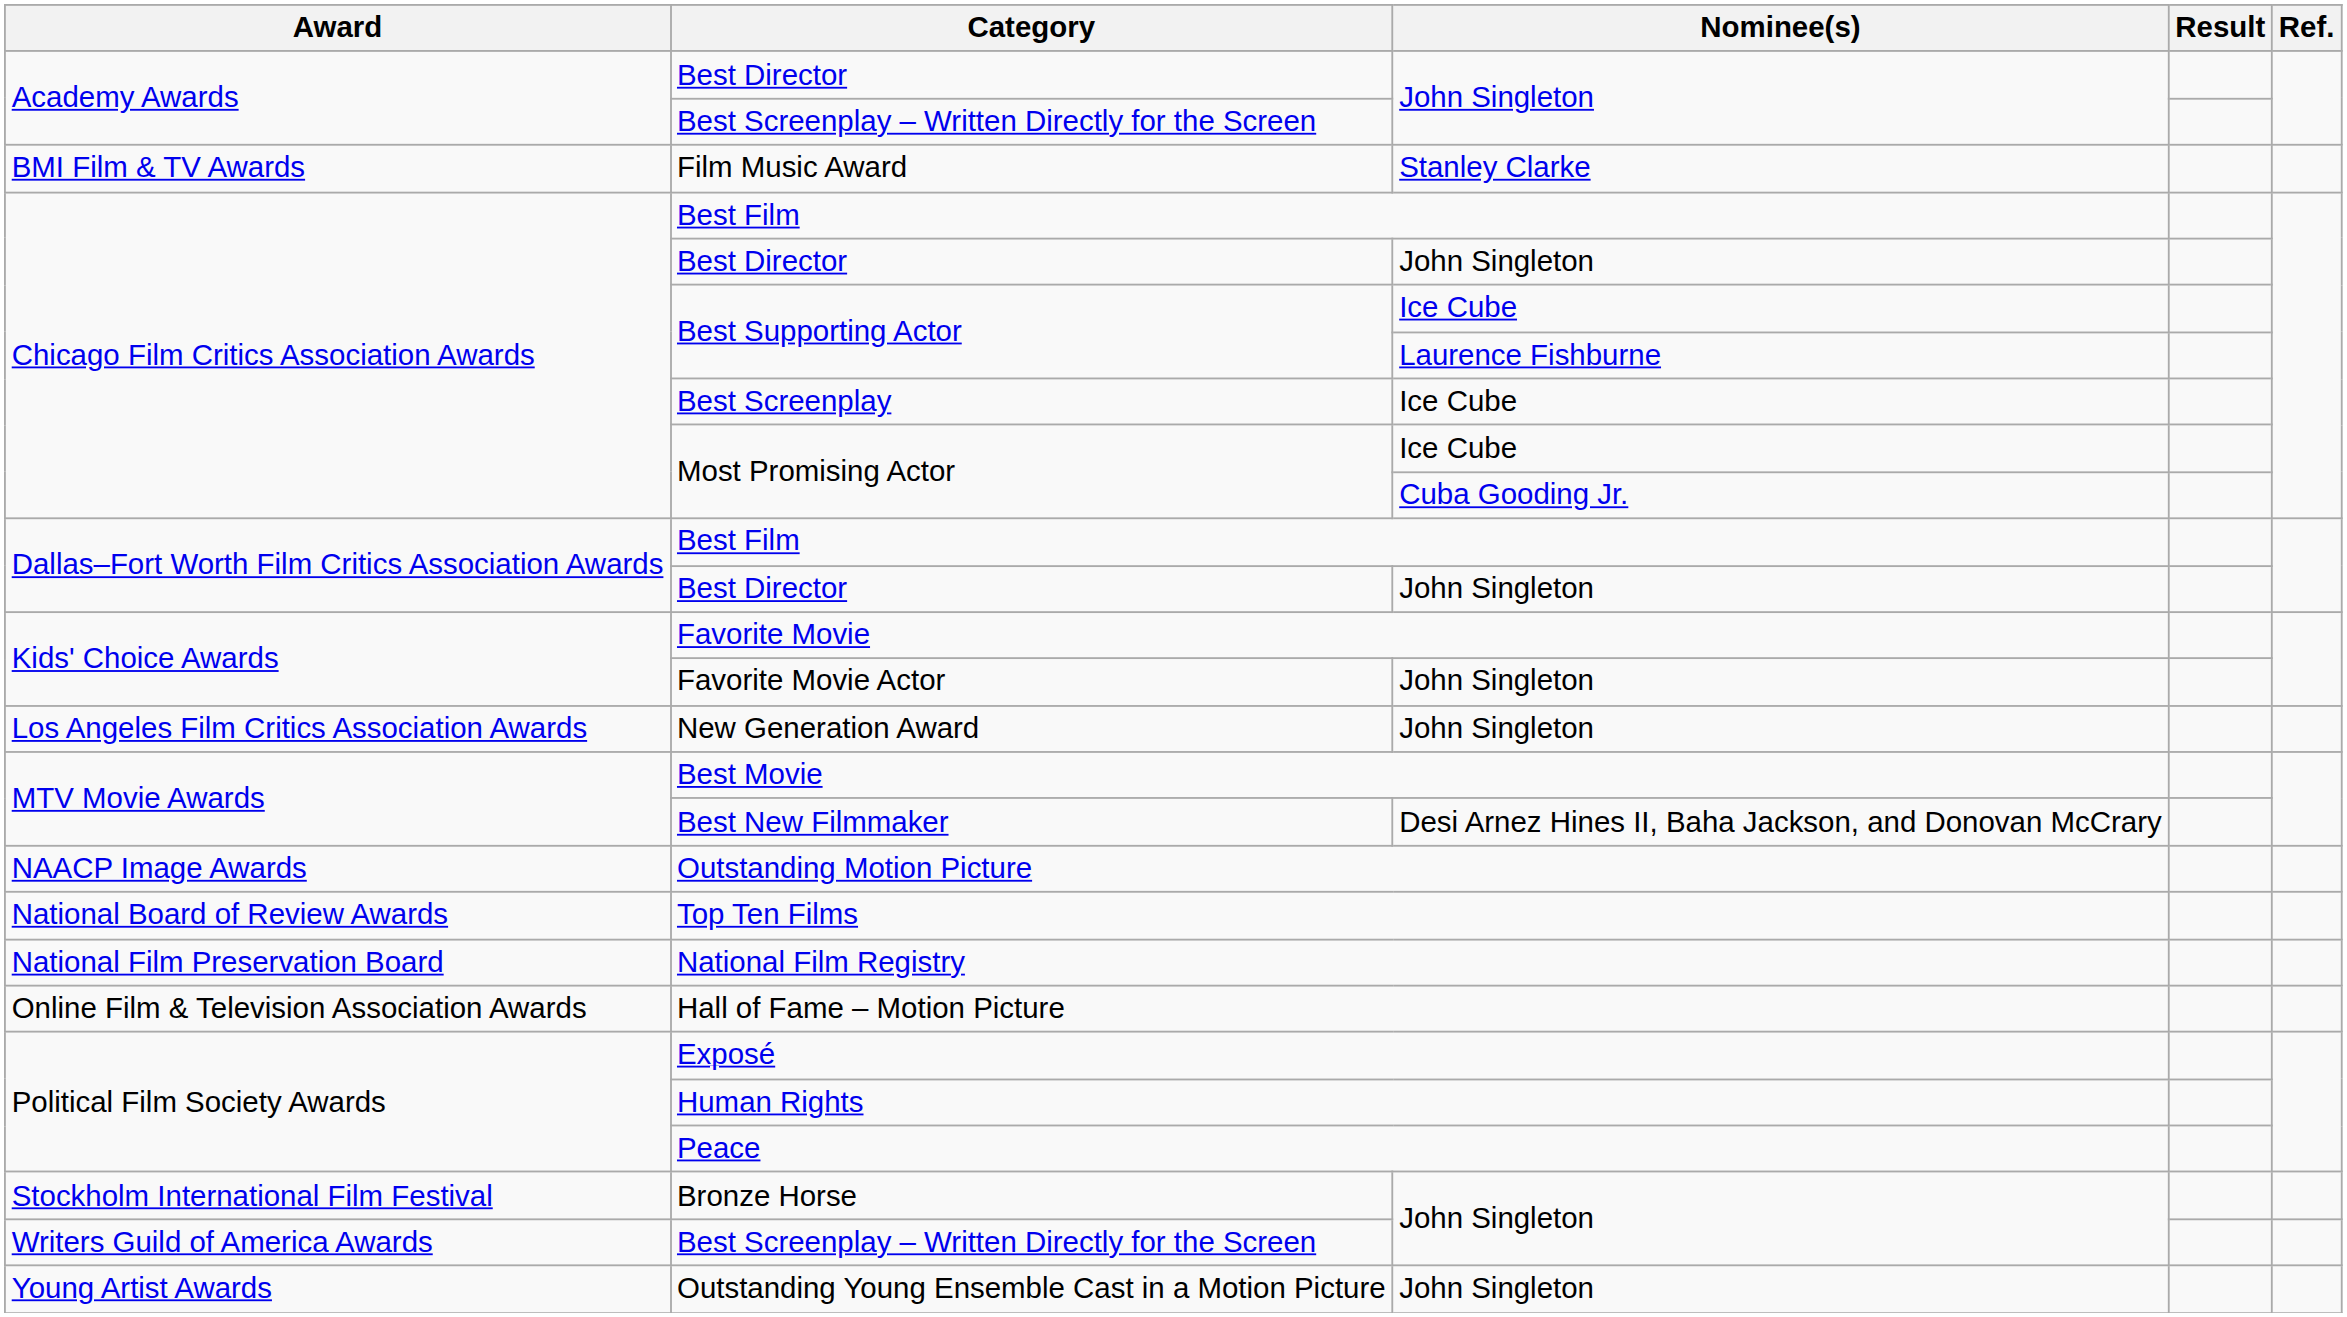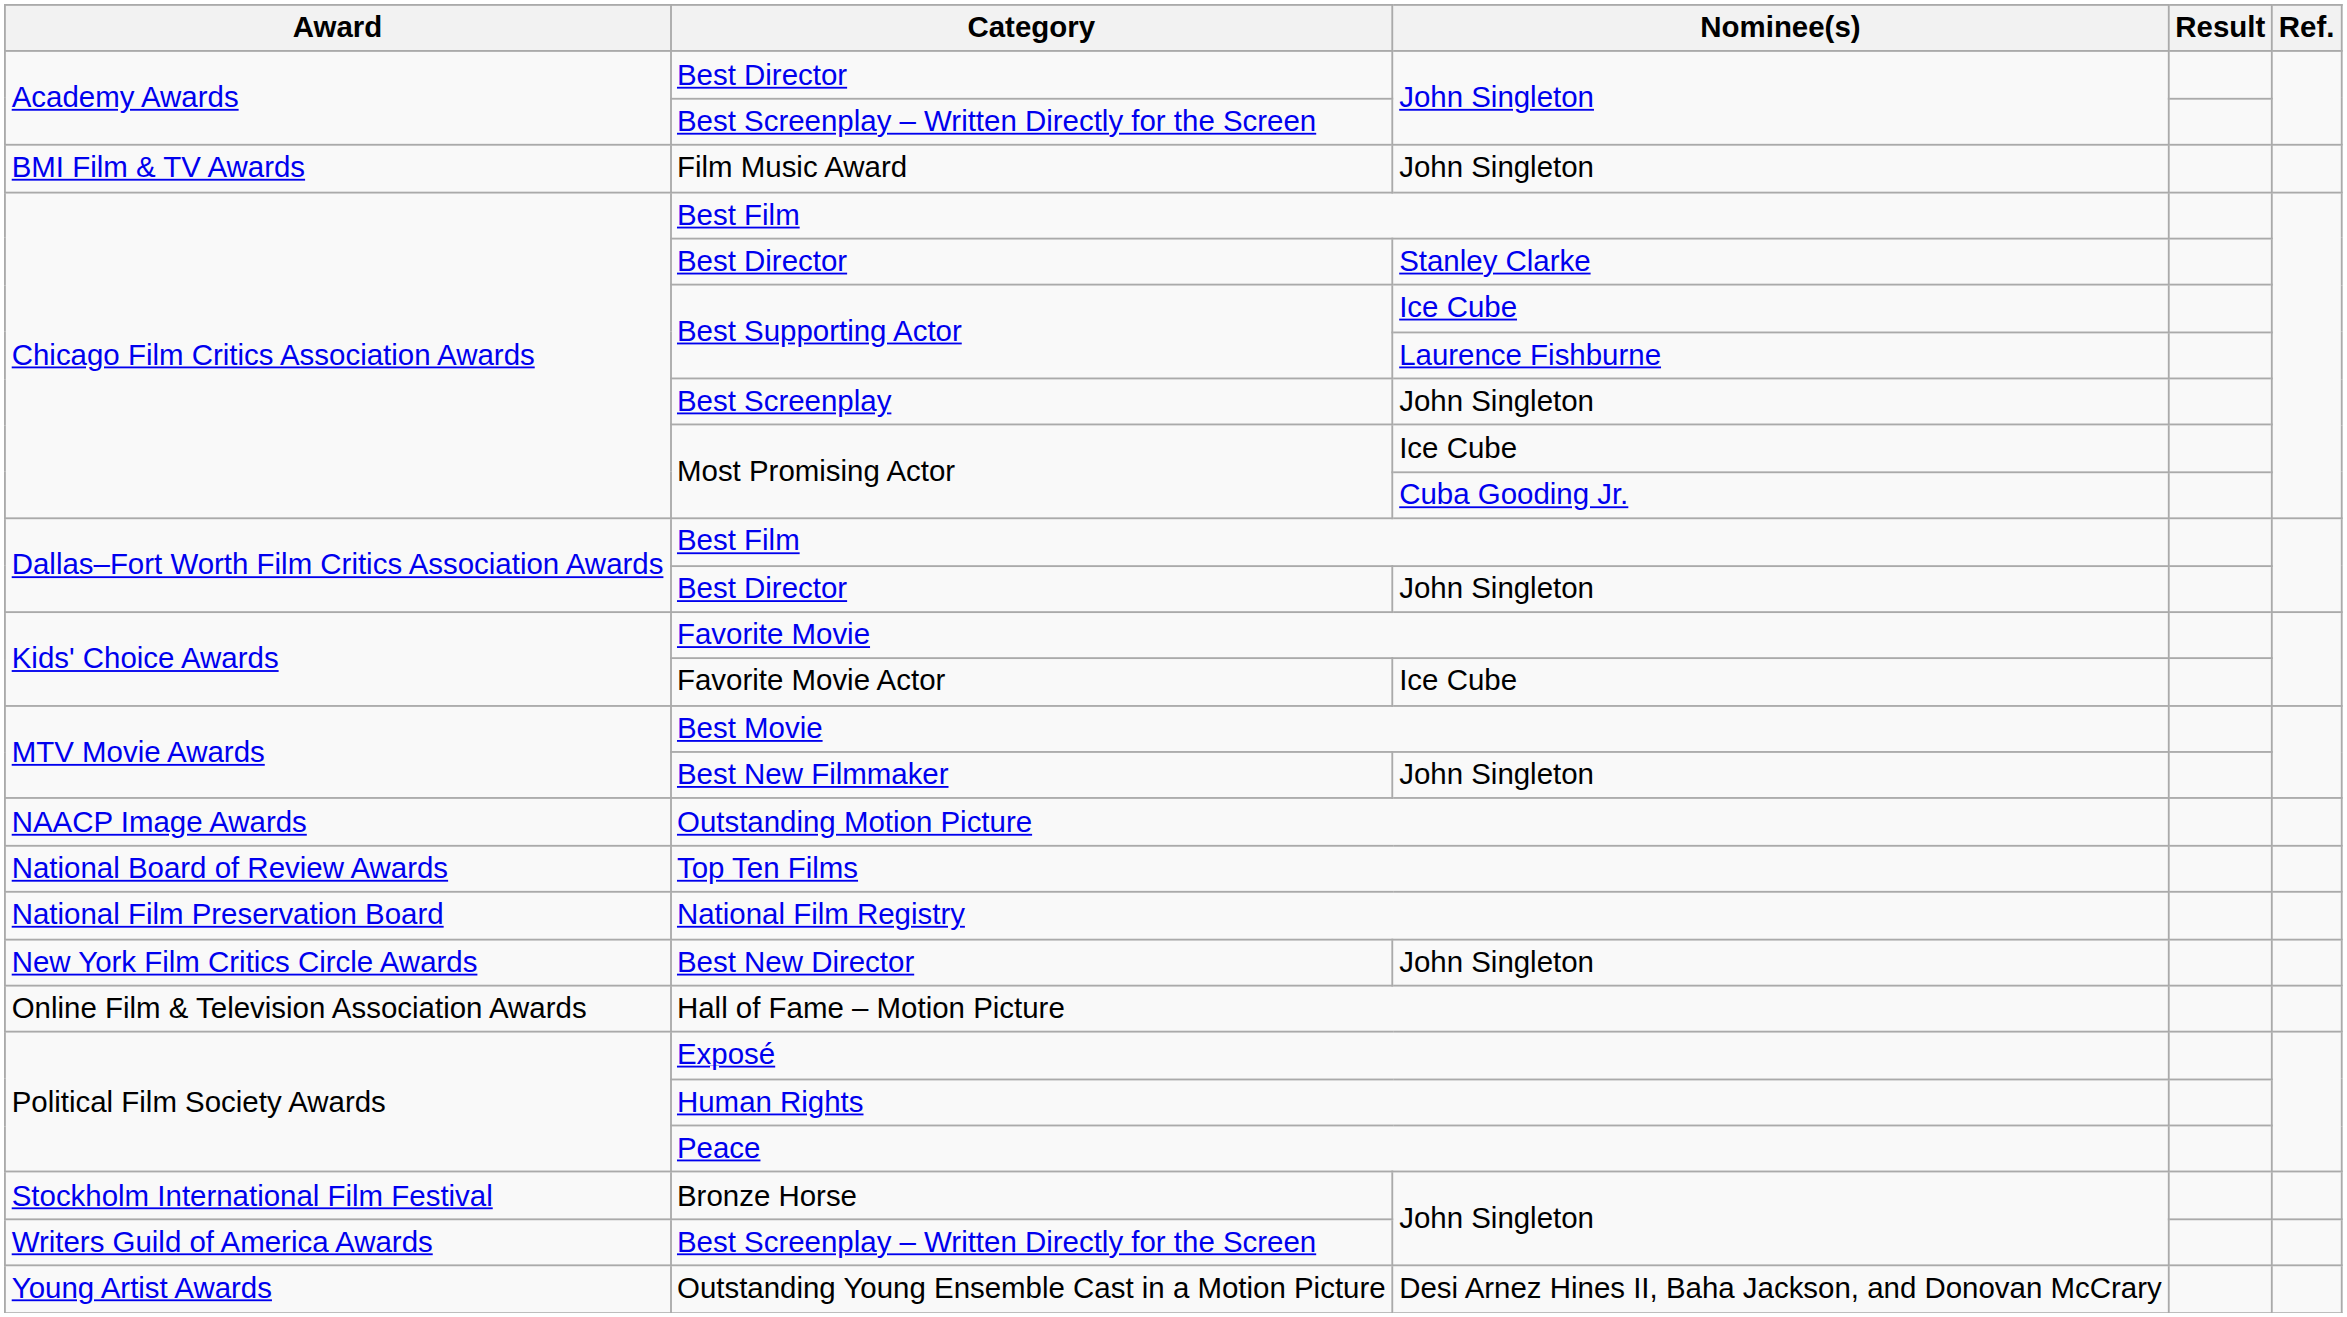 <table class="wikitable">
 <tr>
 <th>Award</th>
 <th>Category</th>
 <th>Nominee(s)</th>
 <th>Result</th>
 <th>Ref.</th>
 </tr>
 <tr>
 <td rowspan="2"><a href='#'>Academy Awards</a></td>
 <td><a href='#'>Best Director</a></td>
 <td rowspan="2"><a href='#'>John Singleton</a></td>
 <td></td>
 <td align="center" rowspan="2"></td>
 </tr>
 <tr>
 <td><a href='#'>Best Screenplay – Written Directly for the Screen</a></td>
 <td></td>
 </tr>
 <tr>
 <td><a href='#'>BMI Film & TV Awards</a></td>
 <td>Film Music Award</td>
-<td><a href='#'>Stanley Clarke</a></td>
+<td>John Singleton</td>
 <td></td>
 <td align="center"></td>
 </tr>
 <tr>
 <td rowspan="7"><a href='#'>Chicago Film Critics Association Awards</a></td>
 <td colspan="2"><a href='#'>Best Film</a></td>
 <td></td>
 <td align="center" rowspan="7"></td>
 </tr>
 <tr>
 <td><a href='#'>Best Director</a></td>
-<td>John Singleton</td>
+<td><a href='#'>Stanley Clarke</a></td>
 <td></td>
 </tr>
 <tr>
 <td rowspan="2"><a href='#'>Best Supporting Actor</a></td>
 <td><a href='#'>Ice Cube</a></td>
 <td></td>
 </tr>
 <tr>
 <td><a href='#'>Laurence Fishburne</a></td>
 <td></td>
 </tr>
 <tr>
 <td><a href='#'>Best Screenplay</a></td>
-<td>Ice Cube</td>
+<td>John Singleton</td>
 <td></td>
 </tr>
 <tr>
 <td rowspan="2">Most Promising Actor</td>
 <td>Ice Cube</td>
 <td></td>
 </tr>
 <tr>
 <td><a href='#'>Cuba Gooding Jr.</a></td>
 <td></td>
 </tr>
 <tr>
 <td rowspan="2"><a href='#'>Dallas–Fort Worth Film Critics Association Awards</a></td>
 <td colspan="2"><a href='#'>Best Film</a></td>
 <td></td>
 <td align="center" rowspan="2"></td>
 </tr>
 <tr>
 <td><a href='#'>Best Director</a></td>
 <td>John Singleton</td>
 <td></td>
 </tr>
 <tr>
 <td rowspan="2"><a href='#'>Kids' Choice Awards</a></td>
 <td colspan="2"><a href='#'>Favorite Movie</a></td>
 <td></td>
 <td align="center" rowspan="2"></td>
 </tr>
 <tr>
 <td>Favorite Movie Actor</td>
-<td>John Singleton</td>
+<td>Ice Cube</td>
 <td></td>
-</tr>
-<tr>
-<td><a href='#'>Los Angeles Film Critics Association Awards</a></td>
-<td>New Generation Award</td>
-<td>John Singleton</td>
-<td></td>
-<td align="center"></td>
 </tr>
 <tr>
 <td rowspan="2"><a href='#'>MTV Movie Awards</a></td>
 <td colspan="2"><a href='#'>Best Movie</a></td>
 <td></td>
 <td align="center" rowspan="2"></td>
 </tr>
 <tr>
 <td><a href='#'>Best New Filmmaker</a></td>
-<td>Desi Arnez Hines II, Baha Jackson, and Donovan McCrary</td>
+<td>John Singleton</td>
 <td></td>
 </tr>
 <tr>
 <td><a href='#'>NAACP Image Awards</a></td>
 <td colspan="2"><a href='#'>Outstanding Motion Picture</a></td>
 <td></td>
 <td align="center"></td>
 </tr>
 <tr>
 <td><a href='#'>National Board of Review Awards</a></td>
 <td colspan="2"><a href='#'>Top Ten Films</a></td>
 <td></td>
 <td align="center"></td>
 </tr>
 <tr>
 <td><a href='#'>National Film Preservation Board</a></td>
 <td colspan="2"><a href='#'>National Film Registry</a></td>
+<td></td>
+<td align="center"></td>
+</tr>
+<tr>
+<td><a href='#'>New York Film Critics Circle Awards</a></td>
+<td><a href='#'>Best New Director</a></td>
+<td>John Singleton</td>
 <td></td>
 <td align="center"></td>
 </tr>
 <tr>
 <td>Online Film & Television Association Awards</td>
 <td colspan="2">Hall of Fame – Motion Picture</td>
 <td></td>
 <td align="center"></td>
 </tr>
 <tr>
 <td rowspan="3">Political Film Society Awards</td>
 <td colspan="2"><a href='#'>Exposé</a></td>
 <td></td>
 <td align="center" rowspan="3"></td>
 </tr>
 <tr>
 <td colspan="2"><a href='#'>Human Rights</a></td>
 <td></td>
 </tr>
 <tr>
 <td colspan="2"><a href='#'>Peace</a></td>
 <td></td>
 </tr>
 <tr>
 <td><a href='#'>Stockholm International Film Festival</a></td>
 <td>Bronze Horse</td>
 <td rowspan="2">John Singleton</td>
 <td></td>
 <td align="center"></td>
 </tr>
 <tr>
 <td><a href='#'>Writers Guild of America Awards</a></td>
 <td><a href='#'>Best Screenplay – Written Directly for the Screen</a></td>
 <td></td>
 <td align="center"></td>
 </tr>
 <tr>
 <td><a href='#'>Young Artist Awards</a></td>
 <td>Outstanding Young Ensemble Cast in a Motion Picture</td>
-<td>John Singleton</td>
+<td>Desi Arnez Hines II, Baha Jackson, and Donovan McCrary</td>
 <td></td>
 <td align="center"></td>
 </tr>
 </table>
